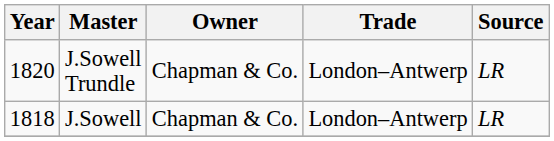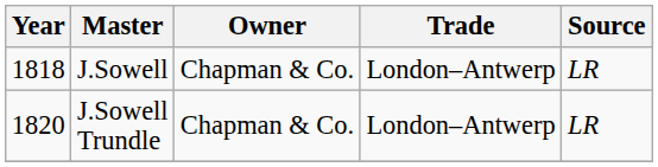 <table class=" wikitable">
 <tr>
 <th>Year</th>
 <th>Master</th>
 <th>Owner</th>
 <th>Trade</th>
 <th>Source</th>
 </tr>
 <tr>
+<td>1818</td>
+<td>J.Sowell</td>
+<td>Chapman & Co.</td>
+<td>London–Antwerp</td>
+<td><em>LR</em></td>
+</tr>
+<tr>
 <td>1820</td>
 <td>J.Sowell<br>Trundle</td>
 <td>Chapman & Co.</td>
 <td>London–Antwerp</td>
 <td><em>LR</em></td>
 </tr>
 <tr>
-<td>1818</td>
-<td>J.Sowell</td>
-<td>Chapman & Co.</td>
-<td>London–Antwerp</td>
-<td><em>LR</em></td>
-</tr>
-<tr>
 </tr>
 </table>
